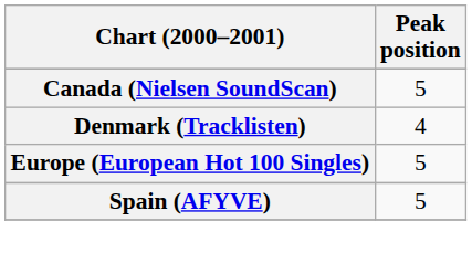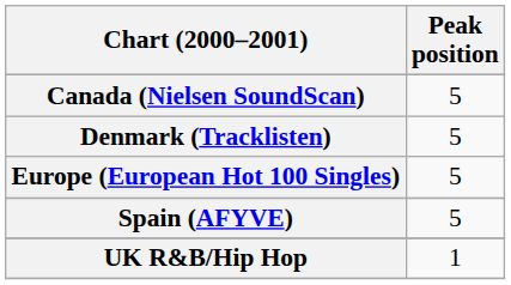 <table class="wikitable sortable plainrowheaders" style="text-align:center">
 <tr>
 <th scope="col">Chart (2000–2001)</th>
 <th scope="col">Peak<br>position</th>
 </tr>
 <tr>
 </tr>
 <tr>
 </tr>
 <tr>
 </tr>
 <tr>
 </tr>
 <tr>
 </tr>
 <tr>
 <th scope="row">Canada (<a href='#'>Nielsen SoundScan</a>)</th>
 <td>5</td>
 </tr>
 <tr>
 <th scope="row">Denmark (<a href='#'>Tracklisten</a>)</th>
-<td>4</td>
+<td>5</td>
 </tr>
 <tr>
 <th scope="row">Europe (<a href='#'>European Hot 100 Singles</a>)</th>
 <td>5</td>
 </tr>
 <tr>
 </tr>
 <tr>
 </tr>
 <tr>
 </tr>
 <tr>
 </tr>
 <tr>
 </tr>
 <tr>
 </tr>
 <tr>
 </tr>
 <tr>
 </tr>
 <tr>
 </tr>
 <tr>
 </tr>
 <tr>
 <th scope="row">Spain (<a href='#'>AFYVE</a>)</th>
 <td>5</td>
 </tr>
 <tr>
 </tr>
 <tr>
 </tr>
 <tr>
 </tr>
 <tr>
+<th scope="row">UK R&B/Hip Hop</th>
+<td>1</td>
+</tr>
+<tr>
 </tr>
 </table>
